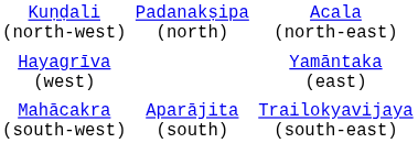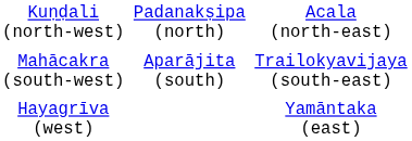 <table align="center" border="0" cellspacing="5">
 <tr>
 <td align = "center"><a href='#'>Kuṇḍali</a><br>(north-west)</td>
 <td align = "center"><a href='#'>Padanakṣipa</a><br>(north)</td>
 <td align = "center"><a href='#'>Acala</a><br>(north-east)</td>
 </tr>
 <tr>
+<td align = "center"><a href='#'>Mahācakra</a><br>(south-west)</td>
+<td align = "center"><a href='#'>Aparājita</a><br>(south)</td>
+<td align = "center"><a href='#'>Trailokyavijaya</a><br>(south-east)</td>
+</tr>
+<tr>
 <td align = "center"><a href='#'>Hayagrīva</a><br>(west)</td>
 <td></td>
 <td align = "center"><a href='#'>Yamāntaka</a><br>(east)</td>
 </tr>
-<tr>
-<td align = "center"><a href='#'>Mahācakra</a><br>(south-west)</td>
-<td align = "center"><a href='#'>Aparājita</a><br>(south)</td>
-<td align = "center"><a href='#'>Trailokyavijaya</a><br>(south-east)</td>
-</tr>
 </table>
